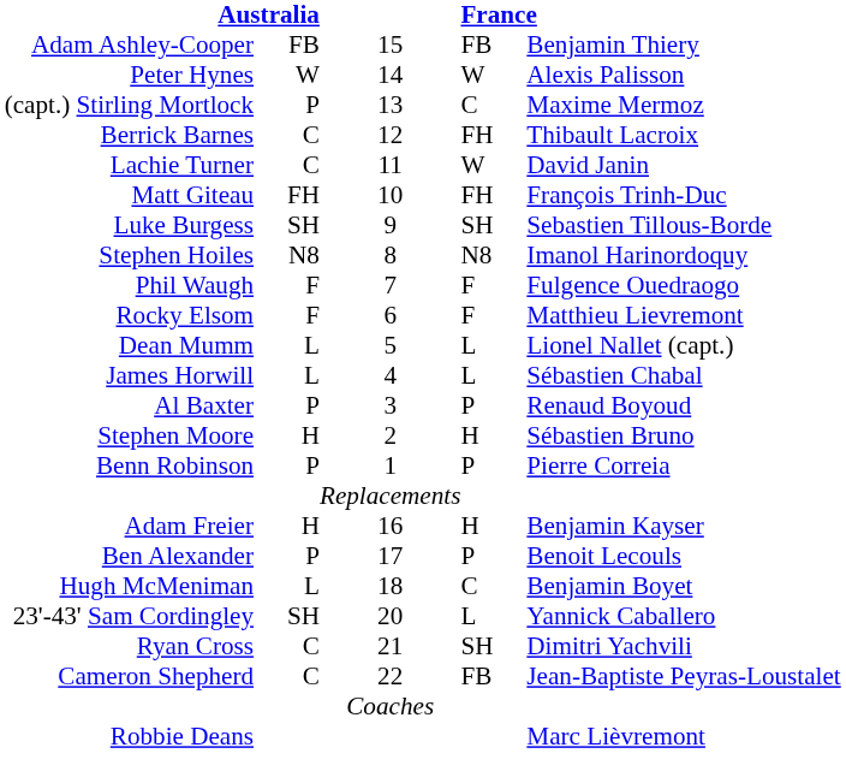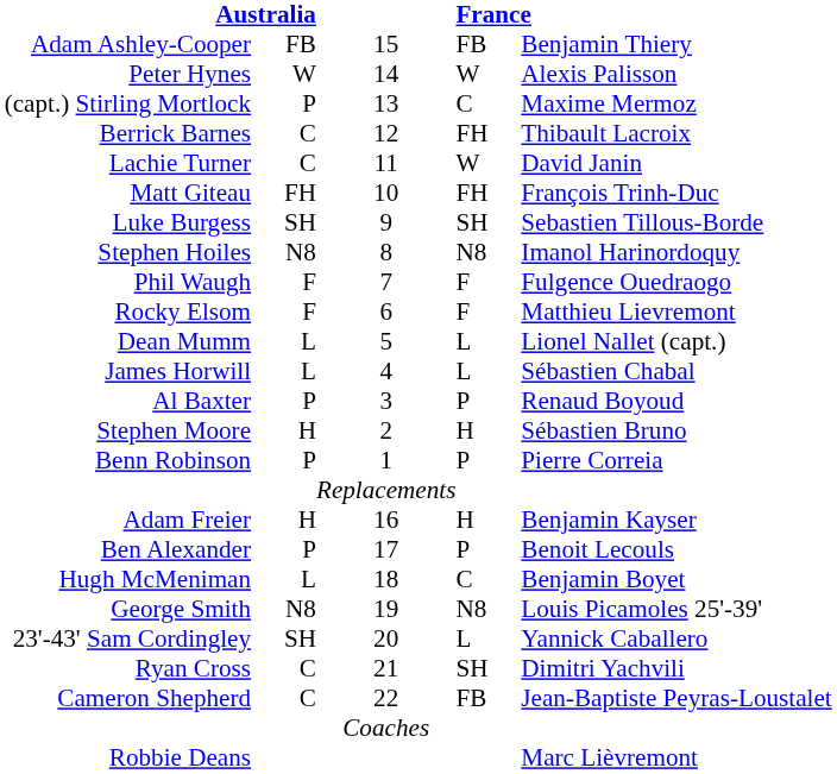 <table width="100%" style="font-size: 90%; " cellspacing="0" cellpadding="0" align=center>
 <tr>
 <td width=41%; text-align=right></td>
 <td width=3%; text-align:right></td>
 <td width=4%; text-align:center></td>
 <td width=3%; text-align:left></td>
 <td width=49%; text-align:left></td>
 </tr>
 <tr>
 <td colspan=2; align=right><strong><a href='#'>Australia</a></strong></td>
 <td></td>
 <td colspan=2;><strong><a href='#'>France</a></strong></td>
 </tr>
 <tr>
 <td align=right><a href='#'>Adam Ashley-Cooper</a></td>
 <td align=right>FB</td>
 <td align=center>15</td>
 <td>FB</td>
 <td><a href='#'>Benjamin Thiery</a></td>
 </tr>
 <tr>
 <td align=right><a href='#'>Peter Hynes</a></td>
 <td align=right>W</td>
 <td align=center>14</td>
 <td>W</td>
 <td><a href='#'>Alexis Palisson</a></td>
 </tr>
 <tr>
 <td align=right> (capt.) <a href='#'>Stirling Mortlock</a></td>
 <td align=right>P</td>
 <td align=center>13</td>
 <td>C</td>
 <td><a href='#'>Maxime Mermoz</a> </td>
 </tr>
 <tr>
 <td align=right> <a href='#'>Berrick Barnes</a></td>
 <td align=right>C</td>
 <td align=center>12</td>
 <td>FH</td>
 <td><a href='#'>Thibault Lacroix</a> </td>
 </tr>
 <tr>
 <td align=right><a href='#'>Lachie Turner</a></td>
 <td align=right>C</td>
 <td align=center>11</td>
 <td>W</td>
 <td><a href='#'>David Janin</a></td>
 </tr>
 <tr>
 <td align=right><a href='#'>Matt Giteau</a></td>
 <td align=right>FH</td>
 <td align=center>10</td>
 <td>FH</td>
 <td><a href='#'>François Trinh-Duc</a></td>
 </tr>
 <tr>
 <td align=right>   <a href='#'>Luke Burgess</a></td>
 <td align=right>SH</td>
 <td align=center>9</td>
 <td>SH</td>
 <td><a href='#'>Sebastien Tillous-Borde</a> </td>
 </tr>
 <tr>
 <td align=right> <a href='#'>Stephen Hoiles</a></td>
 <td align=right>N8</td>
 <td align=center>8</td>
 <td>N8</td>
 <td><a href='#'>Imanol Harinordoquy</a> </td>
 </tr>
 <tr>
 <td align=right><a href='#'>Phil Waugh</a></td>
 <td align=right>F</td>
 <td align=center>7</td>
 <td>F</td>
 <td><a href='#'>Fulgence Ouedraogo</a> </td>
 </tr>
 <tr>
 <td align=right><a href='#'>Rocky Elsom</a></td>
 <td align=right>F</td>
 <td align=center>6</td>
 <td>F</td>
 <td><a href='#'>Matthieu Lievremont</a></td>
 </tr>
 <tr>
 <td align=right><a href='#'>Dean Mumm</a></td>
 <td align=right>L</td>
 <td align=center>5</td>
 <td>L</td>
 <td><a href='#'>Lionel Nallet</a> (capt.)</td>
 </tr>
 <tr>
 <td align=right> <a href='#'>James Horwill</a></td>
 <td align=right>L</td>
 <td align=center>4</td>
 <td>L</td>
 <td><a href='#'>Sébastien Chabal</a> </td>
 </tr>
 <tr>
 <td align=right><a href='#'>Al Baxter</a></td>
 <td align=right>P</td>
 <td align=center>3</td>
 <td>P</td>
 <td><a href='#'>Renaud Boyoud</a></td>
 </tr>
 <tr>
 <td align=right> <a href='#'>Stephen Moore</a></td>
 <td align=right>H</td>
 <td align=center>2</td>
 <td>H</td>
 <td><a href='#'>Sébastien Bruno</a> </td>
 </tr>
 <tr>
 <td align=right> <a href='#'>Benn Robinson</a></td>
 <td align=right>P</td>
 <td align=center>1</td>
 <td>P</td>
 <td><a href='#'>Pierre Correia</a> </td>
 </tr>
 <tr>
 <td></td>
 <td></td>
 <td align=center><em>Replacements</em></td>
 <td></td>
 <td></td>
 </tr>
 <tr>
 <td align=right> <a href='#'>Adam Freier</a></td>
 <td align=right>H</td>
 <td align=center>16</td>
 <td>H</td>
 <td><a href='#'>Benjamin Kayser</a> </td>
 </tr>
 <tr>
 <td align=right> <a href='#'>Ben Alexander</a></td>
 <td align=right>P</td>
 <td align=center>17</td>
 <td>P</td>
 <td><a href='#'>Benoit Lecouls</a> </td>
 </tr>
 <tr>
 <td align=right> <a href='#'>Hugh McMeniman</a></td>
 <td align=right>L</td>
 <td align=center>18</td>
 <td>C</td>
 <td><a href='#'>Benjamin Boyet</a>  </td>
 </tr>
 <tr>
+<td align=right> <a href='#'>George Smith</a></td>
+<td align=right>N8</td>
+<td align=center>19</td>
+<td>N8</td>
+<td><a href='#'>Louis Picamoles</a>  25'-39'  </td>
+</tr>
+<tr>
 <td align=right> 23'-43'   <a href='#'>Sam Cordingley</a></td>
 <td align=right>SH</td>
 <td align=center>20</td>
 <td>L</td>
 <td><a href='#'>Yannick Caballero</a> </td>
 </tr>
 <tr>
 <td align=right> <a href='#'>Ryan Cross</a></td>
 <td align=right>C</td>
 <td align=center>21</td>
 <td>SH</td>
 <td><a href='#'>Dimitri Yachvili</a> </td>
 </tr>
 <tr>
 <td align=right> <a href='#'>Cameron Shepherd</a></td>
 <td align=right>C</td>
 <td align=center>22</td>
 <td>FB</td>
 <td><a href='#'>Jean-Baptiste Peyras-Loustalet</a> </td>
 </tr>
 <tr>
 <td></td>
 <td></td>
 <td align=center><em>Coaches</em></td>
 <td></td>
 <td></td>
 </tr>
 <tr>
 <td align=right> <a href='#'>Robbie Deans</a></td>
 <td></td>
 <td></td>
 <td></td>
 <td><a href='#'>Marc Lièvremont</a> </td>
 </tr>
 </table>
